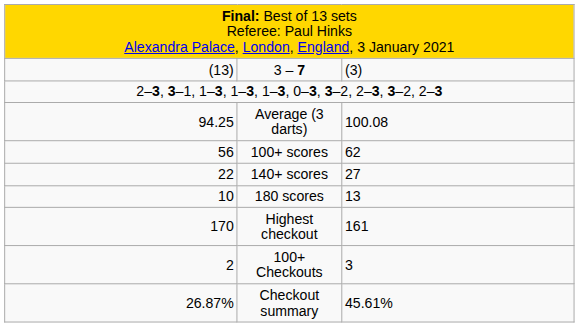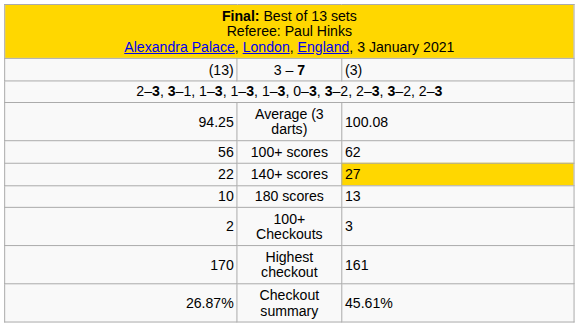 <table class="wikitable" style="font-size: 90%; margin: 1em auto 1em auto;">
 <tr>
 <td colspan="3" align="center" bgcolor="#ffd700"><strong>Final:</strong> Best of 13 sets<br> Referee: Paul Hinks<br><a href='#'>Alexandra Palace</a>, <a href='#'>London</a>, <a href='#'>England</a>, 3 January 2021</td>
 </tr>
 <tr>
 <td width="230" align="right">(13) </td>
 <td width="100" align="center">3 – <strong>7</strong></td>
 <td width="230"><strong></strong> (3)</td>
 </tr>
 <tr>
 <td colspan="3" align="center" style="font-size: 100%">2–<strong>3</strong>, <strong>3</strong>–1, 1–<strong>3</strong>, 1–<strong>3</strong>, 1–<strong>3</strong>, 0–<strong>3</strong>, <strong>3</strong>–2, 2–<strong>3</strong>, <strong>3</strong>–2, 2–<strong>3</strong></td>
 </tr>
 <tr>
 <td align="right">94.25</td>
 <td align="center">Average (3 darts)</td>
 <td>100.08</td>
 </tr>
 <tr>
 <td align="right">56</td>
 <td align="center">100+ scores</td>
 <td>62</td>
 </tr>
 <tr>
 <td align="right">22</td>
 <td align="center">140+ scores</td>
-<td>27</td>
+<td style="background: gold;">27</td>
 </tr>
 <tr>
 <td align="right">10</td>
 <td align="center">180 scores</td>
 <td>13</td>
 </tr>
 <tr>
+<td align="right">2</td>
+<td align="center">100+ Checkouts</td>
+<td>3</td>
+</tr>
+<tr>
 <td align="right">170</td>
 <td align="center">Highest checkout</td>
 <td>161</td>
-</tr>
-<tr>
-<td align="right">2</td>
-<td align="center">100+ Checkouts</td>
-<td>3</td>
 </tr>
 <tr>
 <td align="right">26.87%</td>
 <td align="center">Checkout summary</td>
 <td>45.61%</td>
 </tr>
 </table>
